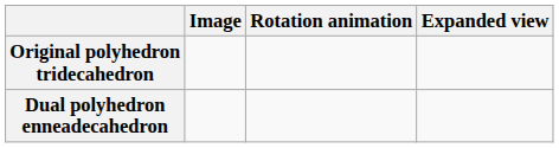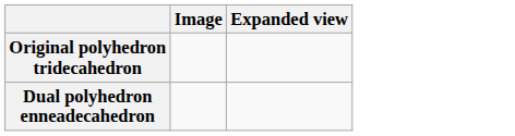 <table class="wikitable">
 <tr>
 <th></th>
 <th>Image</th>
-<th>Rotation animation</th>
 <th>Expanded view</th>
 </tr>
 <tr>
 <th>Original polyhedron<br>tridecahedron</th>
-<td valign="bottom"></td>
 <td valign="bottom"></td>
 <td valign="bottom"></td>
 </tr>
 <tr>
 <th>Dual polyhedron<br>enneadecahedron</th>
 <td valign="bottom"></td>
 <td valign="bottom"></td>
-<td valign="bottom"></td>
 </tr>
 </table>
